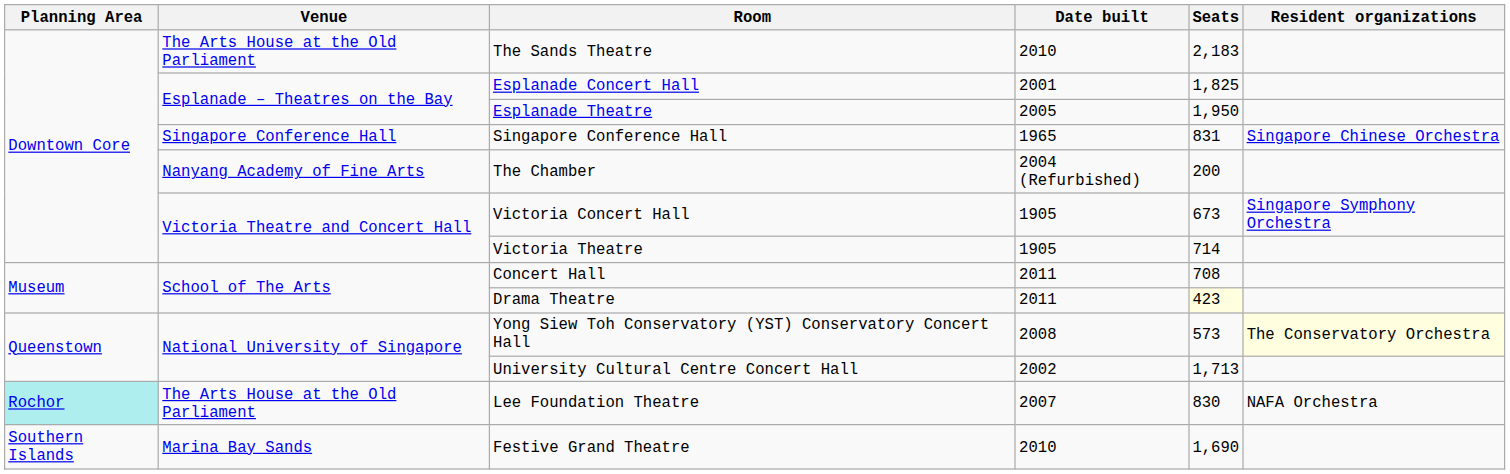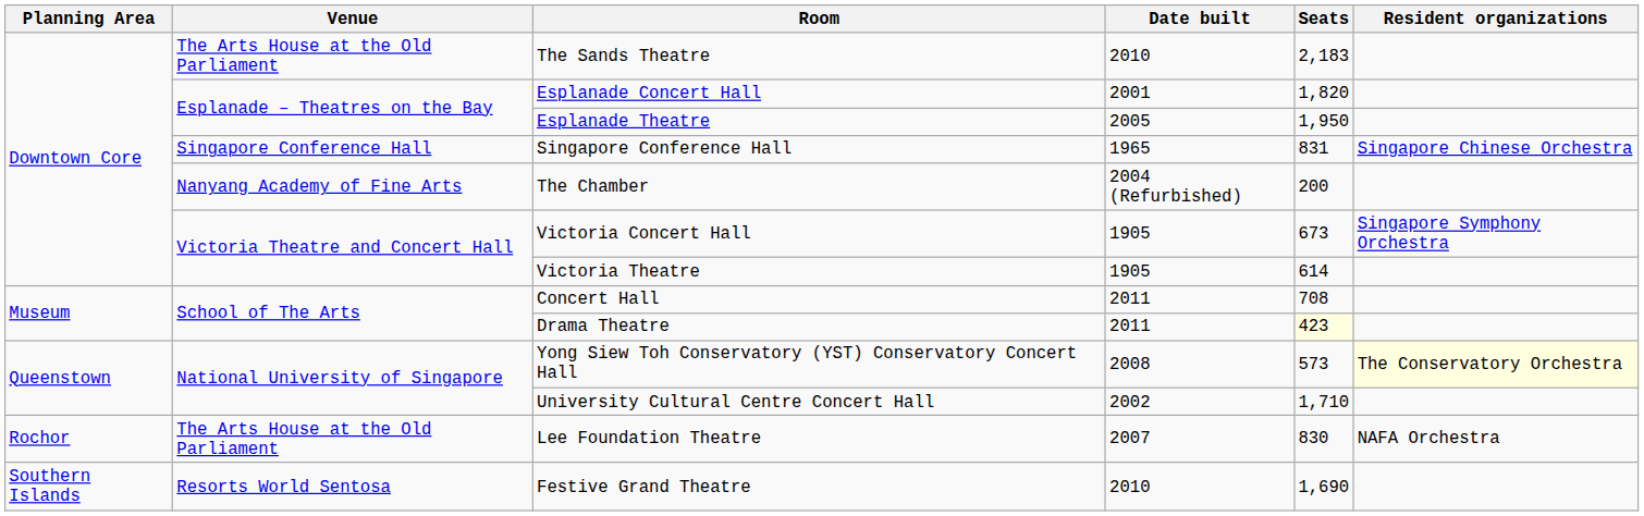 <table class="wikitable">
 <tr>
 <th>Planning Area</th>
 <th>Venue</th>
 <th>Room</th>
 <th>Date built</th>
 <th>Seats</th>
 <th>Resident organizations</th>
 </tr>
 <tr>
 <td rowspan="7"><a href='#'>Downtown Core</a></td>
 <td><a href='#'>The Arts House at the Old Parliament</a></td>
 <td>The Sands Theatre</td>
 <td>2010</td>
 <td>2,183</td>
 <td></td>
 </tr>
 <tr>
 <td rowspan="2"><a href='#'>Esplanade – Theatres on the Bay</a></td>
 <td><a href='#'>Esplanade Concert Hall</a></td>
 <td>2001</td>
-<td>1,825</td>
+<td>1,820</td>
 <td></td>
 </tr>
 <tr>
 <td><a href='#'>Esplanade Theatre</a></td>
 <td>2005</td>
 <td>1,950</td>
 <td></td>
 </tr>
 <tr>
 <td><a href='#'>Singapore Conference Hall</a></td>
 <td>Singapore Conference Hall</td>
 <td>1965</td>
 <td>831</td>
 <td><a href='#'>Singapore Chinese Orchestra</a></td>
 </tr>
 <tr>
 <td><a href='#'>Nanyang Academy of Fine Arts</a></td>
 <td>The Chamber</td>
 <td>2004 (Refurbished)</td>
 <td>200</td>
 <td></td>
 </tr>
 <tr>
 <td rowspan=2><a href='#'>Victoria Theatre and Concert Hall</a></td>
 <td>Victoria Concert Hall</td>
 <td>1905</td>
 <td>673</td>
 <td><a href='#'>Singapore Symphony Orchestra</a></td>
 </tr>
 <tr>
 <td>Victoria Theatre</td>
 <td>1905</td>
-<td>714</td>
+<td>614</td>
 <td></td>
 </tr>
 <tr>
 <td rowspan="2"><a href='#'>Museum</a></td>
 <td rowspan="2"><a href='#'>School of The Arts</a></td>
 <td>Concert Hall</td>
 <td>2011</td>
 <td>708</td>
 <td></td>
 </tr>
 <tr>
 <td>Drama Theatre</td>
 <td>2011</td>
 <td style="background: lightyellow;">423</td>
 <td></td>
 </tr>
 <tr>
 <td rowspan="2"><a href='#'>Queenstown</a></td>
 <td rowspan=2><a href='#'>National University of Singapore</a></td>
 <td>Yong Siew Toh Conservatory (YST) Conservatory Concert Hall</td>
 <td>2008</td>
 <td>573</td>
 <td style="background: lightyellow;">The Conservatory Orchestra</td>
 </tr>
 <tr>
 <td>University Cultural Centre Concert Hall</td>
 <td>2002</td>
-<td>1,713</td>
+<td>1,710</td>
 <td></td>
 </tr>
 <tr>
-<td rowspan="1" style="background: paleturquoise;"><a href='#'>Rochor</a></td>
+<td rowspan="1"><a href='#'>Rochor</a></td>
 <td><a href='#'>The Arts House at the Old Parliament</a></td>
 <td>Lee Foundation Theatre</td>
 <td>2007</td>
 <td>830</td>
 <td>NAFA Orchestra</td>
 </tr>
 <tr>
 <td rowspan=1><a href='#'>Southern Islands</a></td>
-<td><a href='#'>Marina Bay Sands</a></td>
+<td rowspan=1><a href='#'>Resorts World Sentosa</a></td>
 <td>Festive Grand Theatre</td>
 <td>2010</td>
 <td>1,690</td>
 <td></td>
 </tr>
 </table>
